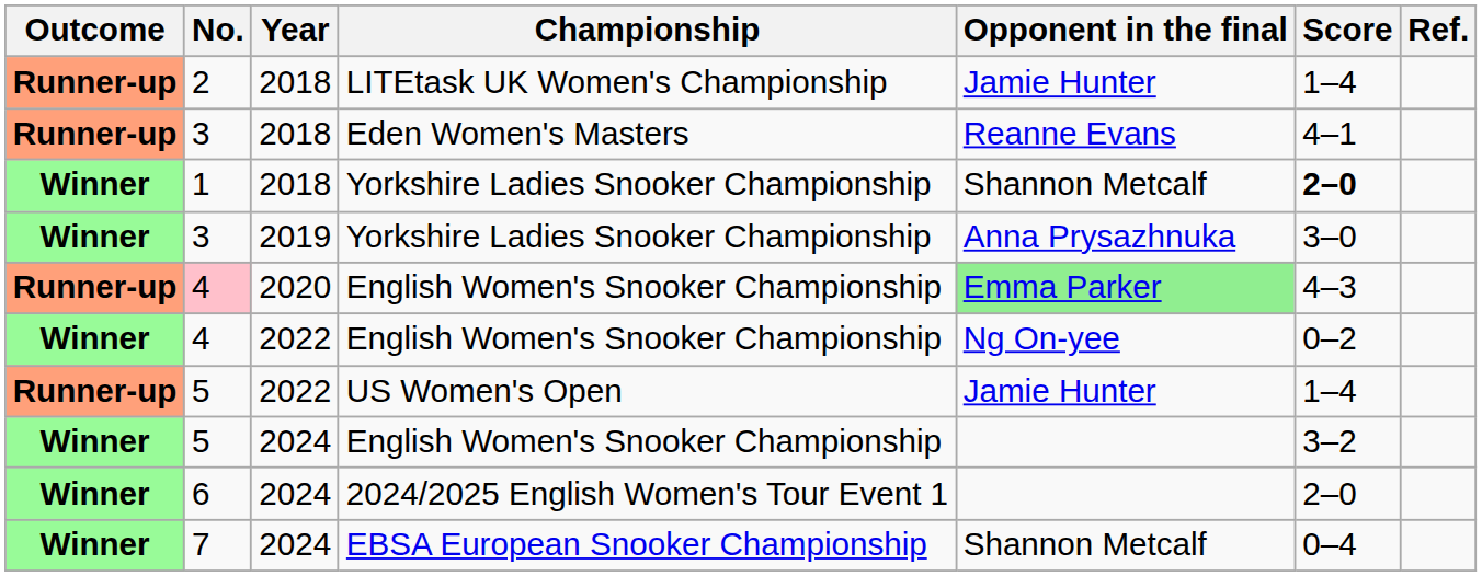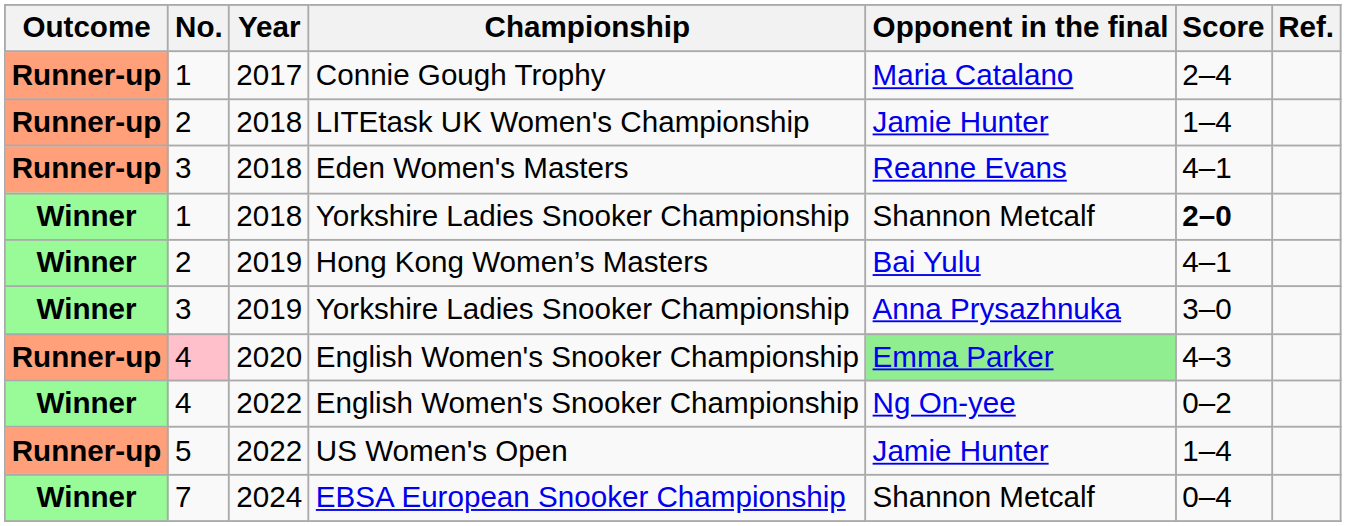 <table class="wikitable">
 <tr>
 <th>Outcome</th>
 <th>No.</th>
 <th>Year</th>
 <th>Championship</th>
 <th>Opponent in the final</th>
 <th>Score</th>
 <th>Ref.</th>
+</tr>
+<tr>
+<th scope="row" style="background:#ffa07a;">Runner-up</th>
+<td>1</td>
+<td>2017</td>
+<td>Connie Gough Trophy</td>
+<td> <a href='#'>Maria Catalano</a></td>
+<td>2–4</td>
+<td></td>
 </tr>
 <tr>
 <th scope="row" style="background:#ffa07a;">Runner-up</th>
 <td>2</td>
 <td>2018</td>
 <td>LITEtask UK Women's Championship</td>
 <td> <a href='#'>Jamie Hunter</a></td>
 <td>1–4</td>
 <td></td>
 </tr>
 <tr>
 <th scope="row" style="background:#ffa07a;">Runner-up</th>
 <td>3</td>
 <td>2018</td>
 <td>Eden Women's Masters</td>
 <td> <a href='#'>Reanne Evans</a></td>
 <td>4–1</td>
 <td></td>
 </tr>
 <tr>
 <th scope="row" style="background:#98FB98">Winner</th>
 <td>1</td>
 <td>2018</td>
 <td>Yorkshire Ladies Snooker Championship</td>
 <td> Shannon Metcalf</td>
 <td><strong>2–0</strong></td>
+<td></td>
+</tr>
+<tr>
+<th scope="row" style="background:#98FB98">Winner</th>
+<td>2</td>
+<td>2019</td>
+<td>Hong Kong Women’s Masters</td>
+<td> <a href='#'>Bai Yulu</a></td>
+<td>4–1</td>
 <td></td>
 </tr>
 <tr>
 <th scope="row" style="background:#98FB98">Winner</th>
 <td>3</td>
 <td>2019</td>
 <td>Yorkshire Ladies Snooker Championship</td>
 <td> <a href='#'>Anna Prysazhnuka</a></td>
 <td>3–0</td>
 <td></td>
 </tr>
 <tr>
 <th scope="row" style="background:#ffa07a;">Runner-up</th>
 <td style="background: pink;">4</td>
 <td>2020</td>
 <td>English Women's Snooker Championship</td>
 <td style="background: lightgreen;"> <a href='#'>Emma Parker</a></td>
 <td>4–3</td>
 <td></td>
 </tr>
 <tr>
 <th scope="row" style="background:#98FB98">Winner</th>
 <td>4</td>
 <td>2022</td>
 <td>English Women's Snooker Championship</td>
 <td> <a href='#'>Ng On-yee</a></td>
 <td>0–2</td>
 <td></td>
 </tr>
 <tr>
 <th scope="row" style="background:#ffa07a;">Runner-up</th>
 <td>5</td>
 <td>2022</td>
 <td>US Women's Open</td>
 <td> <a href='#'>Jamie Hunter</a></td>
 <td>1–4</td>
 <td></td>
 </tr>
 <tr>
 <th scope="row" style="background:#98FB98">Winner</th>
-<td>5</td>
-<td>2024</td>
-<td>English Women's Snooker Championship</td>
-<td></td>
-<td>3–2</td>
-<td></td>
-</tr>
-<tr>
-<th scope="row" style="background:#98FB98">Winner</th>
-<td>6</td>
-<td>2024</td>
-<td>2024/2025 English Women's Tour Event 1</td>
-<td></td>
-<td>2–0</td>
-<td></td>
-</tr>
-<tr>
-<th scope="row" style="background:#98FB98">Winner</th>
 <td>7</td>
 <td>2024</td>
 <td><a href='#'>EBSA European Snooker Championship</a></td>
 <td> Shannon Metcalf</td>
 <td>0–4</td>
 <td></td>
 </tr>
 </table>
